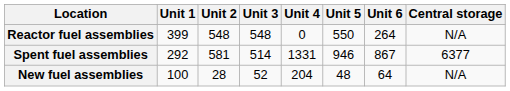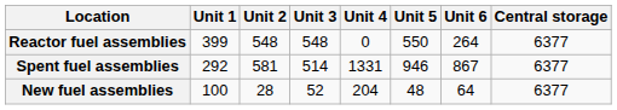 <table class="wikitable" style="text-align: center;">
 <tr>
 <th>Location</th>
 <th>Unit 1</th>
 <th>Unit 2</th>
 <th>Unit 3</th>
 <th>Unit 4</th>
 <th>Unit 5</th>
 <th>Unit 6</th>
 <th>Central storage</th>
 </tr>
 <tr>
 <th>Reactor fuel assemblies</th>
 <td>399</td>
 <td>548</td>
 <td>548</td>
 <td>0</td>
 <td>550</td>
 <td>264</td>
-<td>N/A</td>
+<td>6377</td>
 </tr>
 <tr>
 <th>Spent fuel assemblies</th>
 <td>292</td>
 <td>581</td>
 <td>514</td>
 <td>1331</td>
 <td>946</td>
 <td>867</td>
 <td>6377</td>
 </tr>
 <tr>
 <th>New fuel assemblies</th>
 <td>100</td>
 <td>28</td>
 <td>52</td>
 <td>204</td>
 <td>48</td>
 <td>64</td>
-<td>N/A</td>
+<td>6377</td>
 </tr>
 </table>
